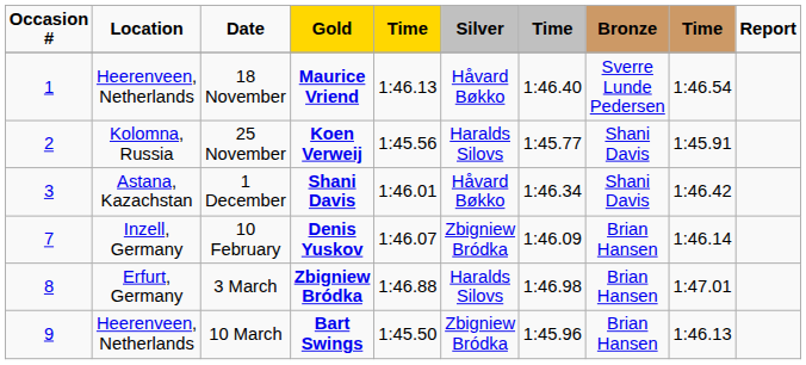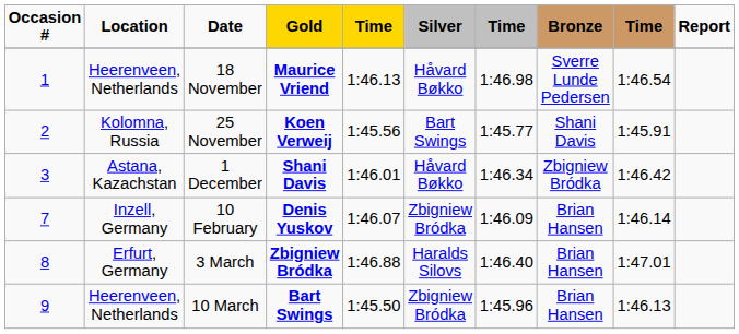 <table class="wikitable">
 <tr>
 <td width="80" align="center"><strong>Occasion #</strong></td>
 <td width="200" align="center"><strong>Location</strong></td>
 <td width="100" align="center"><strong>Date</strong></td>
 <td width="150" bgcolor="gold" align="center"><strong>Gold</strong></td>
 <td width="50" bgcolor="gold" align="center"><strong>Time</strong></td>
 <td width="150" bgcolor="silver" align="center"><strong>Silver</strong></td>
 <td width="50" bgcolor="silver" align="center"><strong>Time</strong></td>
 <td width="150" bgcolor="#CC9966" align="center"><strong>Bronze</strong></td>
 <td width="50" bgcolor="#CC9966" align="center"><strong>Time</strong></td>
 <td width="50" align="center"><strong>Report</strong></td>
 </tr>
 <tr bgcolor="#cccccc">
 </tr>
 <tr>
 <td align="center"><a href='#'>1</a></td>
 <td align="center"><a href='#'>Heerenveen</a>, Netherlands</td>
 <td align="center">18 November</td>
 <td align="center"><strong><a href='#'>Maurice Vriend</a></strong><br><small></small></td>
 <td align="center">1:46.13</td>
 <td align="center"><a href='#'>Håvard Bøkko</a><br><small></small></td>
-<td align="center">1:46.40</td>
+<td align="center">1:46.98</td>
 <td align="center"><a href='#'>Sverre Lunde Pedersen</a><br><small></small></td>
 <td align="center">1:46.54</td>
 <td align="center"></td>
 </tr>
 <tr>
 <td align="center"><a href='#'>2</a></td>
 <td align="center"><a href='#'>Kolomna</a>, Russia</td>
 <td align="center">25 November</td>
 <td align="center"><strong><a href='#'>Koen Verweij</a></strong><br><small></small></td>
 <td align="center">1:45.56</td>
-<td align="center"><a href='#'>Haralds Silovs</a><br><small></small></td>
+<td align="center"><a href='#'>Bart Swings</a><br><small></small></td>
 <td align="center">1:45.77</td>
 <td align="center"><a href='#'>Shani Davis</a><br><small></small></td>
 <td align="center">1:45.91</td>
 <td align="center"></td>
 </tr>
 <tr>
 <td align="center"><a href='#'>3</a></td>
 <td align="center"><a href='#'>Astana</a>, Kazachstan</td>
 <td align="center">1 December</td>
 <td align="center"><strong><a href='#'>Shani Davis</a></strong><br><small></small></td>
 <td align="center">1:46.01</td>
 <td align="center"><a href='#'>Håvard Bøkko</a><br><small></small></td>
 <td align="center">1:46.34</td>
-<td align="center"><a href='#'>Shani Davis</a><br><small></small></td>
+<td align="center"><a href='#'>Zbigniew Bródka</a><br><small></small></td>
 <td align="center">1:46.42</td>
 <td align="center"></td>
 </tr>
 <tr>
 <td align="center"><a href='#'>7</a></td>
 <td align="center"><a href='#'>Inzell</a>, Germany</td>
 <td align="center">10 February</td>
 <td align="center"><strong><a href='#'>Denis Yuskov</a></strong><br><small></small></td>
 <td align="center">1:46.07</td>
 <td align="center"><a href='#'>Zbigniew Bródka</a><br><small></small></td>
 <td align="center">1:46.09</td>
 <td align="center"><a href='#'>Brian Hansen</a><br><small></small></td>
 <td align="center">1:46.14</td>
 <td align="center"></td>
 </tr>
 <tr>
 <td align="center"><a href='#'>8</a></td>
 <td align="center"><a href='#'>Erfurt</a>, Germany</td>
 <td align="center">3 March</td>
 <td align="center"><strong><a href='#'>Zbigniew Bródka</a></strong><br><small></small></td>
 <td align="center">1:46.88</td>
 <td align="center"><a href='#'>Haralds Silovs</a><br><small></small></td>
-<td align="center">1:46.98</td>
+<td align="center">1:46.40</td>
 <td align="center"><a href='#'>Brian Hansen</a><br><small></small></td>
 <td align="center">1:47.01</td>
 <td align="center"></td>
 </tr>
 <tr>
 <td align="center"><a href='#'>9</a></td>
 <td align="center"><a href='#'>Heerenveen</a>, Netherlands</td>
 <td align="center">10 March</td>
 <td align="center"><strong><a href='#'>Bart Swings</a></strong><br><small></small></td>
 <td align="center">1:45.50</td>
 <td align="center"><a href='#'>Zbigniew Bródka</a><br><small></small></td>
 <td align="center">1:45.96</td>
 <td align="center"><a href='#'>Brian Hansen</a><br><small></small></td>
 <td align="center">1:46.13</td>
 <td align="center"></td>
 </tr>
 </table>
